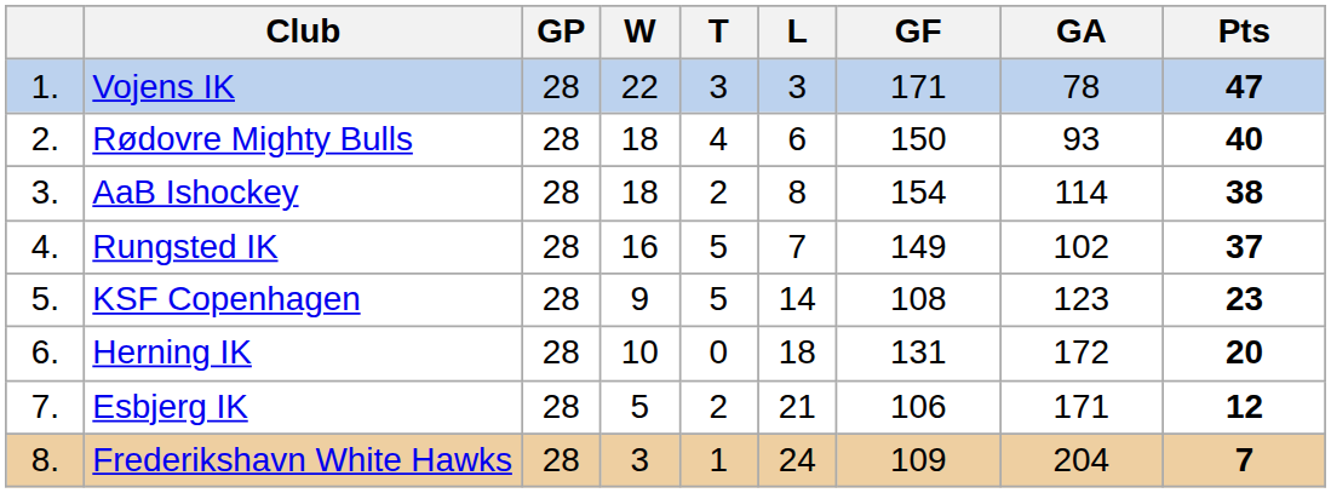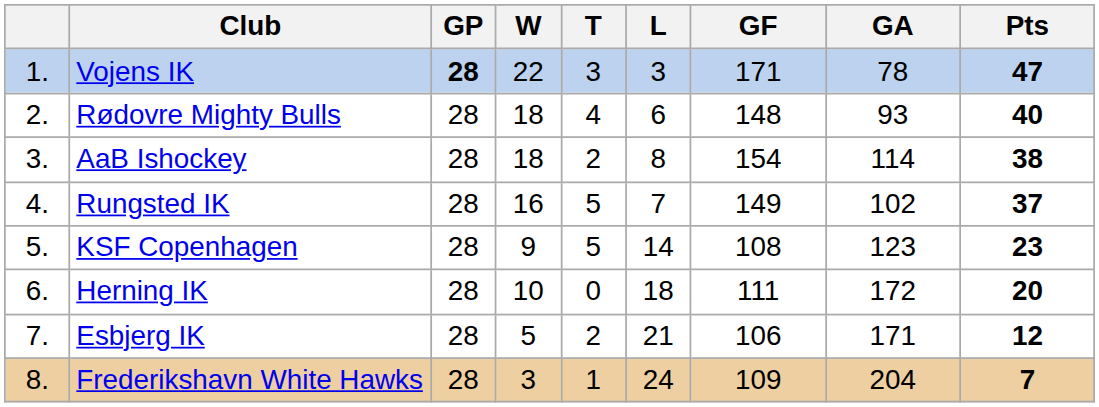 <table class="wikitable">
 <tr>
 <th width="30"></th>
 <th width="200">Club</th>
 <th width="30">GP</th>
 <th width="30">W</th>
 <th width="30">T</th>
 <th width="30">L</th>
 <th width="70">GF</th>
 <th width="70">GA</th>
 <th width="70">Pts</th>
 </tr>
 <tr bgcolor="#BCD2EE" align="center">
 <td>1.</td>
 <td align="left"><a href='#'>Vojens IK</a></td>
-<td>28</td>
+<td><strong>28</strong></td>
 <td>22</td>
 <td>3</td>
 <td>3</td>
 <td>171</td>
 <td>78</td>
 <td><strong>47</strong></td>
 </tr>
 <tr bgcolor="#FFFFFF" align="center">
 <td>2.</td>
 <td align="left"><a href='#'>Rødovre Mighty Bulls</a></td>
 <td>28</td>
 <td>18</td>
 <td>4</td>
 <td>6</td>
-<td>150</td>
+<td>148</td>
 <td>93</td>
 <td><strong>40</strong></td>
 </tr>
 <tr bgcolor="#FFFFFF" align="center">
 <td>3.</td>
 <td align="left"><a href='#'>AaB Ishockey</a></td>
 <td>28</td>
 <td>18</td>
 <td>2</td>
 <td>8</td>
 <td>154</td>
 <td>114</td>
 <td><strong>38</strong></td>
 </tr>
 <tr bgcolor="#FFFFFF" align="center">
 <td>4.</td>
 <td align="left"><a href='#'>Rungsted IK</a></td>
 <td>28</td>
 <td>16</td>
 <td>5</td>
 <td>7</td>
 <td>149</td>
 <td>102</td>
 <td><strong>37</strong></td>
 </tr>
 <tr bgcolor="#FFFFFF" align="center">
 <td>5.</td>
 <td align="left"><a href='#'>KSF Copenhagen</a></td>
 <td>28</td>
 <td>9</td>
 <td>5</td>
 <td>14</td>
 <td>108</td>
 <td>123</td>
 <td><strong>23</strong></td>
 </tr>
 <tr bgcolor="#FFFFFF" align="center">
 <td>6.</td>
 <td align="left"><a href='#'>Herning IK</a></td>
 <td>28</td>
 <td>10</td>
 <td>0</td>
 <td>18</td>
-<td>131</td>
+<td>111</td>
 <td>172</td>
 <td><strong>20</strong></td>
 </tr>
 <tr bgcolor="#FFFFFF" align="center">
 <td>7.</td>
 <td align="left"><a href='#'>Esbjerg IK</a></td>
 <td>28</td>
 <td>5</td>
 <td>2</td>
 <td>21</td>
 <td>106</td>
 <td>171</td>
 <td><strong>12</strong></td>
 </tr>
 <tr bgcolor="#EECFA1" align="center">
 <td>8.</td>
 <td align="left"><a href='#'>Frederikshavn White Hawks</a></td>
 <td>28</td>
 <td>3</td>
 <td>1</td>
 <td>24</td>
 <td>109</td>
 <td>204</td>
 <td><strong>7</strong></td>
 </tr>
 </table>
